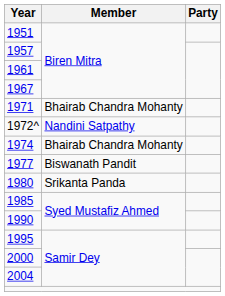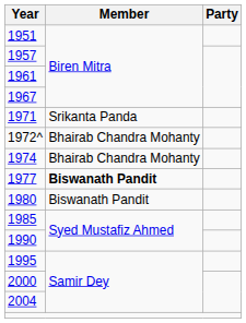 <table class="wikitable">
 <tr>
 <th>Year</th>
 <th>Member</th>
 <th colspan="2">Party</th>
 </tr>
 <tr>
 <td><a href='#'>1951</a></td>
 <td rowspan="4"><a href='#'>Biren Mitra</a></td>
 <td></td>
 </tr>
 <tr>
 <td><a href='#'>1957</a></td>
 </tr>
 <tr>
 <td><a href='#'>1961</a></td>
 </tr>
 <tr>
 <td><a href='#'>1967</a></td>
 </tr>
 <tr>
 <td><a href='#'>1971</a></td>
-<td>Bhairab Chandra Mohanty</td>
+<td>Srikanta Panda</td>
 <td></td>
 </tr>
 <tr>
 <td>1972^</td>
-<td><a href='#'>Nandini Satpathy</a></td>
+<td>Bhairab Chandra Mohanty</td>
 <td></td>
 </tr>
 <tr>
 <td><a href='#'>1974</a></td>
 <td>Bhairab Chandra Mohanty</td>
 <td></td>
 </tr>
 <tr>
 <td><a href='#'>1977</a></td>
-<td>Biswanath Pandit</td>
+<td><strong>Biswanath Pandit</strong></td>
 <td></td>
 </tr>
 <tr>
 <td><a href='#'>1980</a></td>
-<td>Srikanta Panda</td>
+<td>Biswanath Pandit</td>
 <td></td>
 </tr>
 <tr>
 <td><a href='#'>1985</a></td>
 <td rowspan="2"><a href='#'>Syed Mustafiz Ahmed</a></td>
 <td></td>
 </tr>
 <tr>
 <td><a href='#'>1990</a></td>
 <td></td>
 </tr>
 <tr>
 <td><a href='#'>1995</a></td>
 <td rowspan="3"><a href='#'>Samir Dey</a></td>
 <td></td>
 </tr>
 <tr>
 <td><a href='#'>2000</a></td>
 </tr>
 <tr>
 <td><a href='#'>2004</a></td>
 </tr>
 <tr>
 <td colspan="4"></td>
 </tr>
 </table>
